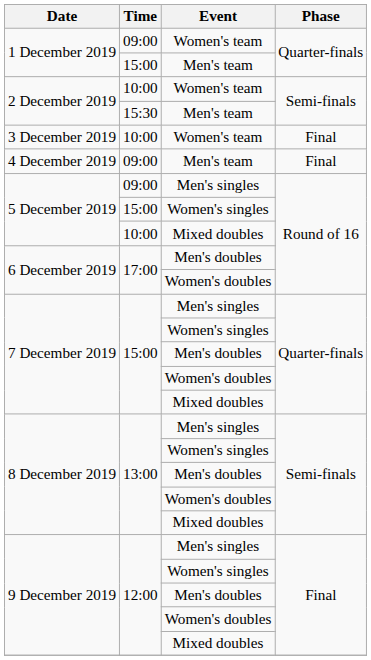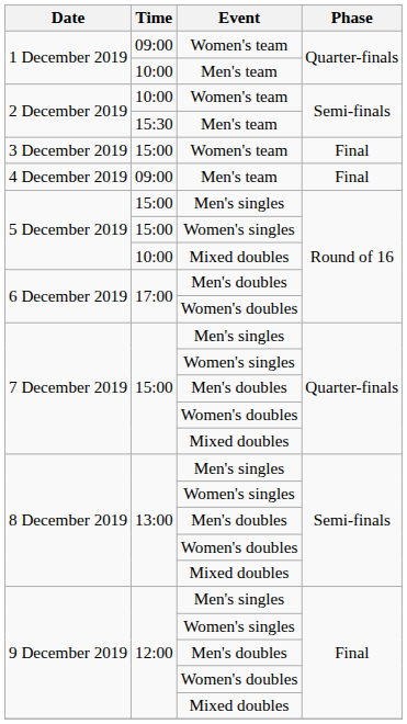 <table class="wikitable" style="text-align:center;">
 <tr>
 <th>Date</th>
 <th>Time</th>
 <th>Event</th>
 <th>Phase</th>
 </tr>
 <tr>
 <td rowspan=2>1 December 2019</td>
 <td>09:00</td>
 <td>Women's team</td>
 <td rowspan=2>Quarter-finals</td>
 </tr>
 <tr>
-<td>15:00</td>
+<td>10:00</td>
 <td>Men's team</td>
 </tr>
 <tr>
 <td rowspan=2>2 December 2019</td>
 <td>10:00</td>
 <td>Women's team</td>
 <td rowspan=2>Semi-finals</td>
 </tr>
 <tr>
 <td>15:30</td>
 <td>Men's team</td>
 </tr>
 <tr>
 <td>3 December 2019</td>
-<td>10:00</td>
+<td>15:00</td>
 <td>Women's team</td>
 <td>Final</td>
 </tr>
 <tr>
 <td>4 December 2019</td>
 <td>09:00</td>
 <td>Men's team</td>
 <td>Final</td>
 </tr>
 <tr>
 <td rowspan=3>5 December 2019</td>
-<td>09:00</td>
+<td>15:00</td>
 <td>Men's singles</td>
 <td rowspan=5>Round of 16</td>
 </tr>
 <tr>
 <td>15:00</td>
 <td>Women's singles</td>
 </tr>
 <tr>
 <td>10:00</td>
 <td>Mixed doubles</td>
 </tr>
 <tr>
 <td rowspan=2>6 December 2019</td>
 <td rowspan=2>17:00</td>
 <td>Men's doubles</td>
 </tr>
 <tr>
 <td>Women's doubles</td>
 </tr>
 <tr>
 <td rowspan=5>7 December 2019</td>
 <td rowspan=5>15:00</td>
 <td>Men's singles</td>
 <td rowspan=5>Quarter-finals</td>
 </tr>
 <tr>
 <td>Women's singles</td>
 </tr>
 <tr>
 <td>Men's doubles</td>
 </tr>
 <tr>
 <td>Women's doubles</td>
 </tr>
 <tr>
 <td>Mixed doubles</td>
 </tr>
 <tr>
 <td rowspan=5>8 December 2019</td>
 <td rowspan=5>13:00</td>
 <td>Men's singles</td>
 <td rowspan=5>Semi-finals</td>
 </tr>
 <tr>
 <td>Women's singles</td>
 </tr>
 <tr>
 <td>Men's doubles</td>
 </tr>
 <tr>
 <td>Women's doubles</td>
 </tr>
 <tr>
 <td>Mixed doubles</td>
 </tr>
 <tr>
 <td rowspan=5>9 December 2019</td>
 <td rowspan=5>12:00</td>
 <td>Men's singles</td>
 <td rowspan=5>Final</td>
 </tr>
 <tr>
 <td>Women's singles</td>
 </tr>
 <tr>
 <td>Men's doubles</td>
 </tr>
 <tr>
 <td>Women's doubles</td>
 </tr>
 <tr>
 <td>Mixed doubles</td>
 </tr>
 <tr>
 </tr>
 </table>
